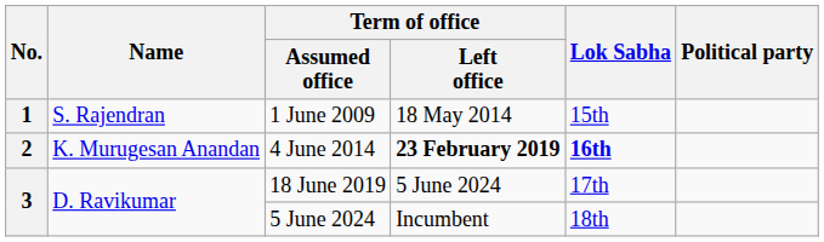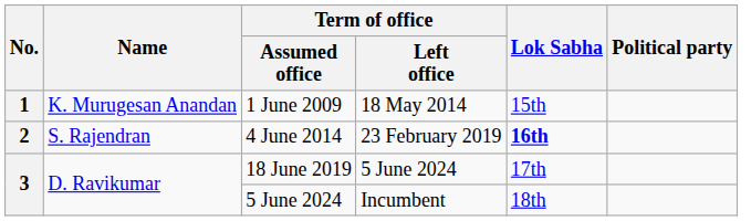 <table class="wikitable sortable">
 <tr>
 <th rowspan="2">No.</th>
 <th rowspan="2">Name</th>
 <th colspan="2">Term of office</th>
 <th rowspan="2"><a href='#'>Lok Sabha</a><br></th>
 <th rowspan="2" colspan="2">Political party</th>
 </tr>
 <tr>
 <th>Assumed<br>office</th>
 <th>Left<br>office</th>
 </tr>
 <tr>
 <th>1</th>
-<td><a href='#'>S. Rajendran</a></td>
+<td><a href='#'>K. Murugesan Anandan</a></td>
 <td>1 June 2009</td>
 <td>18 May 2014</td>
 <td><a href='#'>15th</a><br></td>
 <td></td>
 </tr>
 <tr>
 <th>2</th>
-<td><a href='#'>K. Murugesan Anandan</a></td>
+<td><a href='#'>S. Rajendran</a></td>
 <td>4 June 2014</td>
-<td><strong>23 February 2019</strong></td>
+<td>23 February 2019</td>
 <td><strong><a href='#'>16th</a><br></strong></td>
 </tr>
 <tr>
 <th rowspan=2>3</th>
 <td rowspan=2><a href='#'>D. Ravikumar</a></td>
 <td>18 June 2019</td>
 <td>5 June 2024</td>
 <td><a href='#'>17th</a><br></td>
 <td></td>
 </tr>
 <tr>
 <td>5 June 2024</td>
 <td>Incumbent</td>
 <td><a href='#'>18th</a><br></td>
 <td></td>
 </tr>
 </table>
